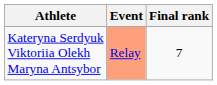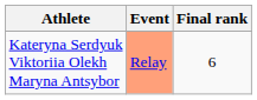 <table class="wikitable" style="font-size:90%">
 <tr>
 <th>Athlete</th>
 <th>Event</th>
 <th>Final rank</th>
 </tr>
 <tr style="font-size:95%">
 </tr>
 <tr align=center>
 <td align=left><a href='#'>Kateryna Serdyuk</a><br><a href='#'>Viktoriia Olekh</a><br><a href='#'>Maryna Antsybor</a></td>
 <td align=left style="background: lightsalmon;"><a href='#'>Relay</a></td>
-<td>7</td>
+<td>6</td>
 </tr>
 </table>
